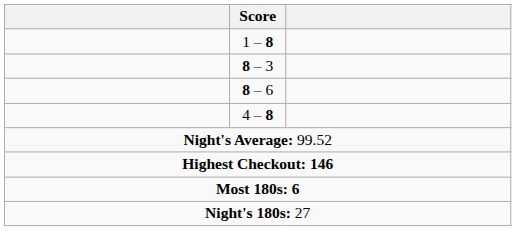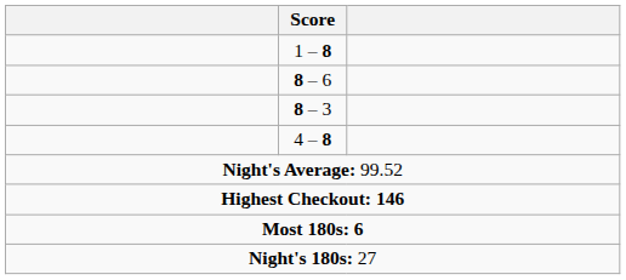 <table class=wikitable style="text-align:center">
 <tr>
 <th width=225></th>
 <th width=50>Score</th>
 <th width=225></th>
 </tr>
 <tr align=left>
 <td align=right></td>
 <td align=center>1 – <strong>8</strong></td>
 <td></td>
 </tr>
 <tr align=left>
 <td align=right></td>
-<td align=center><strong>8</strong> – 3</td>
+<td align=center><strong>8</strong> – 6</td>
 <td></td>
 </tr>
 <tr align=left>
 <td align=right></td>
-<td align=center><strong>8</strong> – 6</td>
+<td align=center><strong>8</strong> – 3</td>
 <td></td>
 </tr>
 <tr align=left>
 <td align=right></td>
 <td align=center>4 – <strong>8</strong></td>
 <td></td>
 </tr>
 <tr align=center>
 <td colspan="3"><strong>Night's Average:</strong> 99.52</td>
 </tr>
 <tr align=center>
 <td colspan="3"><strong>Highest Checkout:</strong>  <strong>146</strong></td>
 </tr>
 <tr align=center>
 <td colspan="3"><strong>Most 180s:</strong>  <strong>6</strong></td>
 </tr>
 <tr align=center>
 <td colspan="3"><strong>Night's 180s:</strong> 27</td>
 </tr>
 </table>
